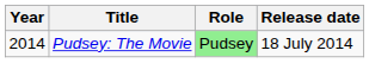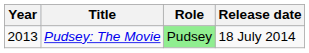 <table class="wikitable">
 <tr style="background:#b0c4de; text-align:center;">
 <th>Year</th>
 <th>Title</th>
 <th>Role</th>
 <th>Release date</th>
 </tr>
 <tr>
-<td>2014</td>
+<td>2013</td>
 <td><em><a href='#'>Pudsey: The Movie</a></em></td>
 <td style="background: lightgreen;">Pudsey</td>
 <td>18 July 2014</td>
 </tr>
 </table>
